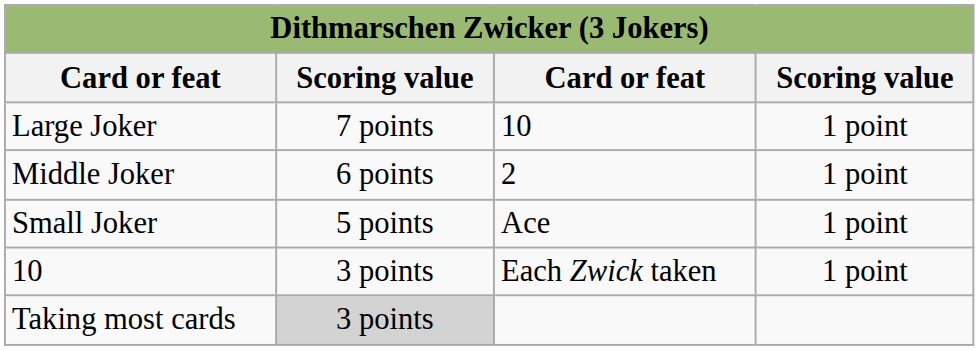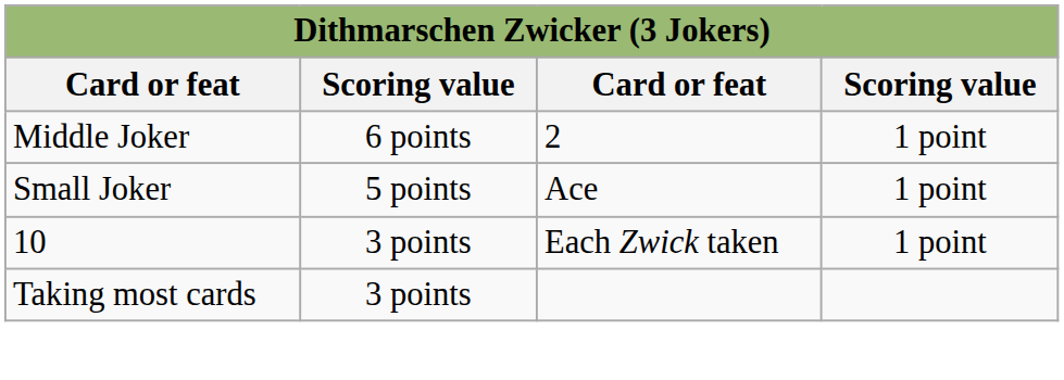 <table class = "wikitable">
 <tr style="background-color:#9AB973">
 <td colspan = "4" align = "center" width = "500"><strong>Dithmarschen Zwicker (3 Jokers)</strong></td>
 </tr>
 <tr>
 <th>Card or feat</th>
 <th>Scoring value</th>
 <th>Card or feat</th>
 <th>Scoring value</th>
-</tr>
-<tr>
-<td>Large Joker</td>
-<td align = "center">7 points</td>
-<td>10</td>
-<td align = "center">1 point</td>
 </tr>
 <tr>
 <td>Middle Joker</td>
 <td align = "center">6 points</td>
 <td>2</td>
 <td align = "center">1 point</td>
 </tr>
 <tr>
 <td>Small Joker</td>
 <td align = "center">5 points</td>
 <td>Ace</td>
 <td align = "center">1 point</td>
 </tr>
 <tr>
 <td>10</td>
 <td align = "center">3 points</td>
 <td>Each <em>Zwick</em> taken</td>
 <td align = "center">1 point</td>
 </tr>
 <tr>
 <td>Taking most cards</td>
-<td align = "center" style="background: lightgrey;">3 points</td>
+<td align = "center">3 points</td>
 <td></td>
 <td></td>
 </tr>
 </table>
